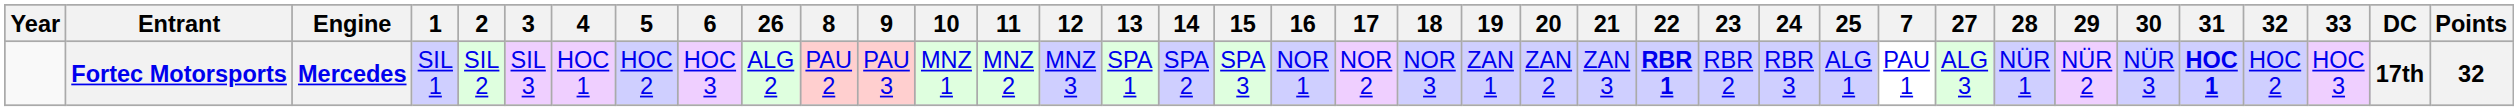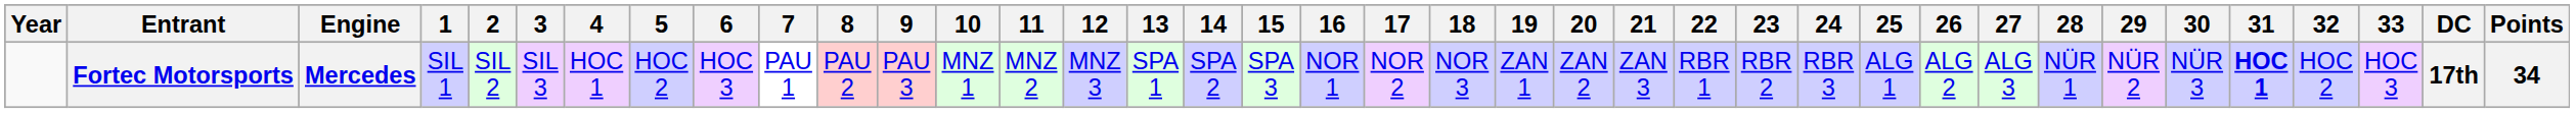 <table class="wikitable" style="text-align:center; font-size:85%">
 <tr>
 <th>Year</th>
 <th>Entrant</th>
 <th>Engine</th>
 <th>1</th>
 <th>2</th>
 <th>3</th>
 <th>4</th>
 <th>5</th>
 <th>6</th>
-<th>26</th>
+<th>7</th>
 <th>8</th>
 <th>9</th>
 <th>10</th>
 <th>11</th>
 <th>12</th>
 <th>13</th>
 <th>14</th>
 <th>15</th>
 <th>16</th>
 <th>17</th>
 <th>18</th>
 <th>19</th>
 <th>20</th>
 <th>21</th>
 <th>22</th>
 <th>23</th>
 <th>24</th>
 <th>25</th>
-<th>7</th>
+<th>26</th>
 <th>27</th>
 <th>28</th>
 <th>29</th>
 <th>30</th>
 <th>31</th>
 <th>32</th>
 <th>33</th>
 <th>DC</th>
 <th>Points</th>
 </tr>
 <tr>
 <td></td>
 <th nowrap><a href='#'>Fortec Motorsports</a></th>
 <th nowrap><a href='#'>Mercedes</a></th>
 <td style="background:#CFCFFF;"><a href='#'>SIL<br>1</a><br></td>
 <td style="background:#DFFFDF;"><a href='#'>SIL<br>2</a><br></td>
 <td style="background:#EFCFFF;"><a href='#'>SIL<br>3</a><br></td>
 <td style="background:#EFCFFF;"><a href='#'>HOC<br>1</a><br></td>
 <td style="background:#CFCFFF;"><a href='#'>HOC<br>2</a><br></td>
 <td style="background:#EFCFFF;"><a href='#'>HOC<br>3</a><br></td>
-<td style="background:#DFFFDF;"><a href='#'>ALG<br>2</a><br></td>
+<td style="background:#FFFFFF;"><a href='#'>PAU<br>1</a><br></td>
 <td style="background:#FFCFCF;"><a href='#'>PAU<br>2</a><br></td>
 <td style="background:#FFCFCF;"><a href='#'>PAU<br>3</a><br></td>
 <td style="background:#DFFFDF;"><a href='#'>MNZ<br>1</a><br></td>
 <td style="background:#DFFFDF;"><a href='#'>MNZ<br>2</a><br></td>
 <td style="background:#CFCFFF;"><a href='#'>MNZ<br>3</a><br></td>
 <td style="background:#DFFFDF;"><a href='#'>SPA<br>1</a><br></td>
 <td style="background:#CFCFFF;"><a href='#'>SPA<br>2</a><br></td>
 <td style="background:#DFFFDF;"><a href='#'>SPA<br>3</a><br></td>
 <td style="background:#CFCFFF;"><a href='#'>NOR<br>1</a><br></td>
 <td style="background:#EFCFFF;"><a href='#'>NOR<br>2</a><br></td>
 <td style="background:#CFCFFF;"><a href='#'>NOR<br>3</a><br></td>
 <td style="background:#CFCFFF;"><a href='#'>ZAN<br>1</a><br></td>
 <td style="background:#CFCFFF;"><a href='#'>ZAN<br>2</a><br></td>
 <td style="background:#CFCFFF;"><a href='#'>ZAN<br>3</a><br></td>
-<td style="background:#CFCFFF;"><strong><a href='#'>RBR<br>1</a><br></strong></td>
+<td style="background:#CFCFFF;"><a href='#'>RBR<br>1</a><br></td>
 <td style="background:#CFCFFF;"><a href='#'>RBR<br>2</a><br></td>
 <td style="background:#CFCFFF;"><a href='#'>RBR<br>3</a><br></td>
 <td style="background:#CFCFFF;"><a href='#'>ALG<br>1</a><br></td>
-<td style="background:#FFFFFF;"><a href='#'>PAU<br>1</a><br></td>
+<td style="background:#DFFFDF;"><a href='#'>ALG<br>2</a><br></td>
 <td style="background:#DFFFDF;"><a href='#'>ALG<br>3</a><br></td>
 <td style="background:#CFCFFF;"><a href='#'>NÜR<br>1</a><br></td>
 <td style="background:#EFCFFF;"><a href='#'>NÜR<br>2</a><br></td>
 <td style="background:#CFCFFF;"><a href='#'>NÜR<br>3</a><br></td>
 <td style="background:#CFCFFF;"><strong><a href='#'>HOC<br>1</a><br></strong></td>
 <td style="background:#CFCFFF;"><a href='#'>HOC<br>2</a><br></td>
 <td style="background:#EFCFFF;"><a href='#'>HOC<br>3</a><br></td>
 <th>17th</th>
-<th>32</th>
+<th>34</th>
 </tr>
 </table>
